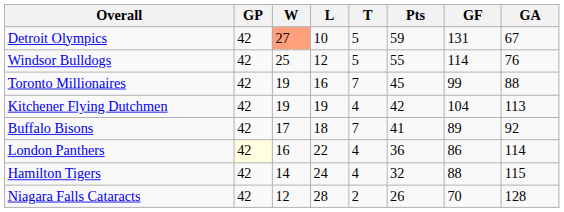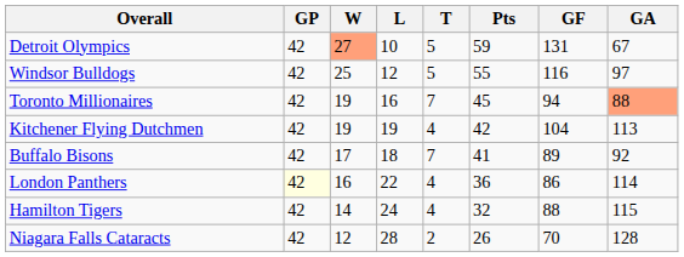 <table class="wikitable">
 <tr>
 <th bgcolor="#DDDDFF" width="30%">Overall</th>
 <th bgcolor="#DDDDFF" width="5%">GP</th>
 <th bgcolor="#DDDDFF" width="5%">W</th>
 <th bgcolor="#DDDDFF" width="5%">L</th>
 <th bgcolor="#DDDDFF" width="5%">T</th>
 <th bgcolor="#DDDDFF" width="7.5%">Pts</th>
 <th bgcolor="#DDDDFF" width="7.5%">GF</th>
 <th bgcolor="#DDDDFF" width="7.5%">GA</th>
 </tr>
 <tr>
 <td><a href='#'>Detroit Olympics</a></td>
 <td>42</td>
 <td style="background: lightsalmon;">27</td>
 <td>10</td>
 <td>5</td>
 <td>59</td>
 <td>131</td>
 <td>67</td>
 </tr>
 <tr>
 <td><a href='#'>Windsor Bulldogs</a></td>
 <td>42</td>
 <td>25</td>
 <td>12</td>
 <td>5</td>
 <td>55</td>
-<td>114</td>
-<td>76</td>
+<td>116</td>
+<td>97</td>
 </tr>
 <tr>
 <td><a href='#'>Toronto Millionaires</a></td>
 <td>42</td>
 <td>19</td>
 <td>16</td>
 <td>7</td>
 <td>45</td>
-<td>99</td>
-<td>88</td>
+<td>94</td>
+<td style="background: lightsalmon;">88</td>
 </tr>
 <tr>
 <td><a href='#'>Kitchener Flying Dutchmen</a></td>
 <td>42</td>
 <td>19</td>
 <td>19</td>
 <td>4</td>
 <td>42</td>
 <td>104</td>
 <td>113</td>
 </tr>
 <tr>
 <td><a href='#'>Buffalo Bisons</a></td>
 <td>42</td>
 <td>17</td>
 <td>18</td>
 <td>7</td>
 <td>41</td>
 <td>89</td>
 <td>92</td>
 </tr>
 <tr>
 <td><a href='#'>London Panthers</a></td>
 <td style="background: lightyellow;">42</td>
 <td>16</td>
 <td>22</td>
 <td>4</td>
 <td>36</td>
 <td>86</td>
 <td>114</td>
 </tr>
 <tr>
 <td><a href='#'>Hamilton Tigers</a></td>
 <td>42</td>
 <td>14</td>
 <td>24</td>
 <td>4</td>
 <td>32</td>
 <td>88</td>
 <td>115</td>
 </tr>
 <tr>
 <td><a href='#'>Niagara Falls Cataracts</a></td>
 <td>42</td>
 <td>12</td>
 <td>28</td>
 <td>2</td>
 <td>26</td>
 <td>70</td>
 <td>128</td>
 </tr>
 </table>
